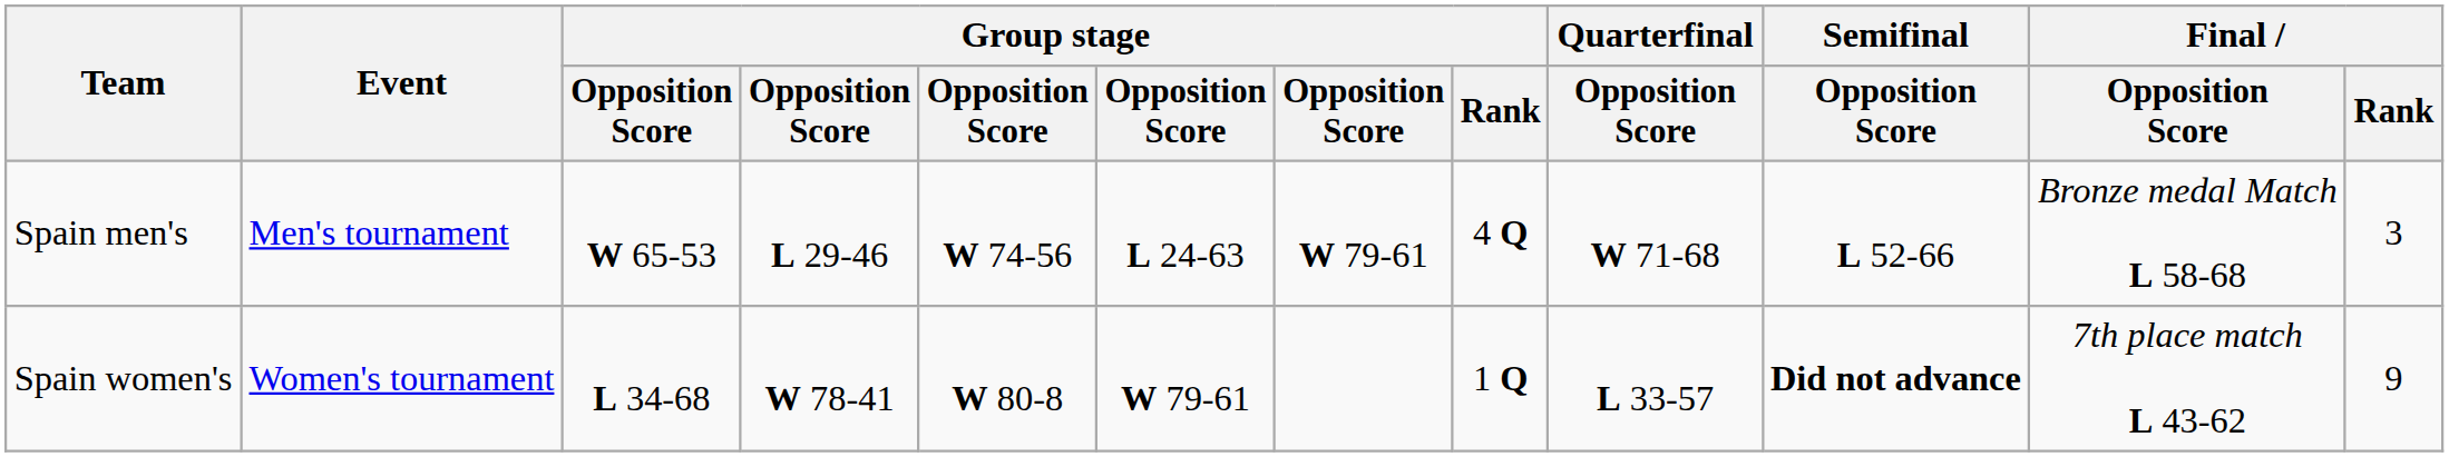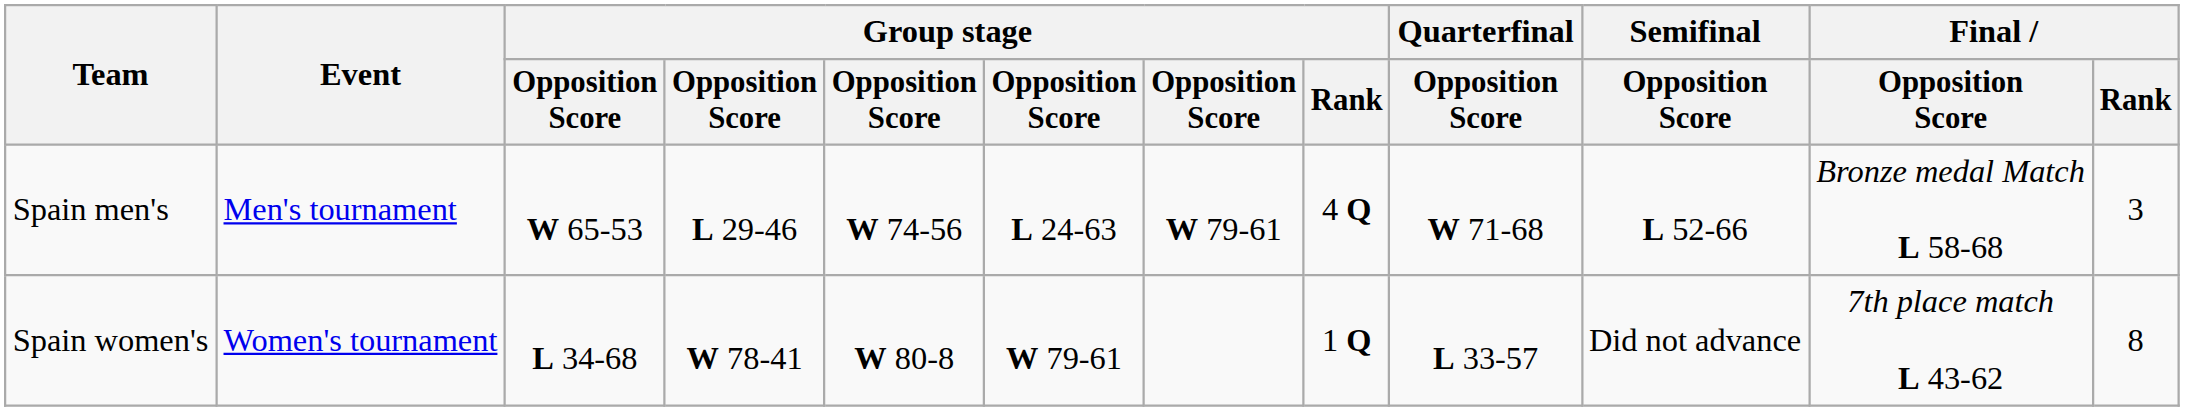 <table class="wikitable" style="font-size:90%">
 <tr>
 <th rowspan=2>Team</th>
 <th rowspan=2>Event</th>
 <th colspan="6">Group stage</th>
 <th>Quarterfinal</th>
 <th>Semifinal</th>
 <th colspan=2>Final / </th>
 </tr>
 <tr style="font-size:95%">
 <th>Opposition<br>Score</th>
 <th>Opposition<br>Score</th>
 <th>Opposition<br>Score</th>
 <th>Opposition<br>Score</th>
 <th>Opposition<br>Score</th>
 <th>Rank</th>
 <th>Opposition<br>Score</th>
 <th>Opposition<br>Score</th>
 <th>Opposition<br>Score</th>
 <th>Rank</th>
 </tr>
 <tr align=center>
 <td align=left>Spain men's</td>
 <td align=left><a href='#'>Men's tournament</a></td>
 <td><br><strong>W</strong> 65-53</td>
 <td><br><strong>L</strong> 29-46</td>
 <td><br><strong>W</strong> 74-56</td>
 <td><br><strong>L</strong> 24-63</td>
 <td><br><strong>W</strong> 79-61</td>
 <td>4 <strong>Q</strong></td>
 <td><br><strong>W</strong> 71-68</td>
 <td><br><strong>L</strong> 52-66</td>
 <td><em>Bronze medal Match</em><br><br><strong>L</strong> 58-68</td>
 <td>3</td>
 </tr>
 <tr align=center>
 <td align=left>Spain women's</td>
 <td align=left><a href='#'>Women's tournament</a></td>
 <td><br><strong>L</strong> 34-68</td>
 <td><br><strong>W</strong> 78-41</td>
 <td><br><strong>W</strong> 80-8</td>
 <td><br><strong>W</strong> 79-61</td>
 <td></td>
 <td>1 <strong>Q</strong></td>
 <td><br><strong>L</strong> 33-57</td>
-<td><strong>Did not advance</strong></td>
+<td>Did not advance</td>
 <td><em>7th place match</em><br><br><strong>L</strong> 43-62</td>
-<td>9</td>
+<td>8</td>
 </tr>
 </table>
